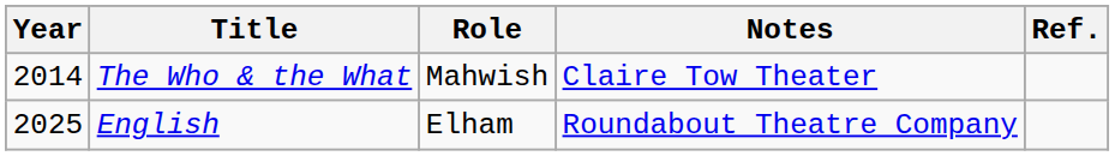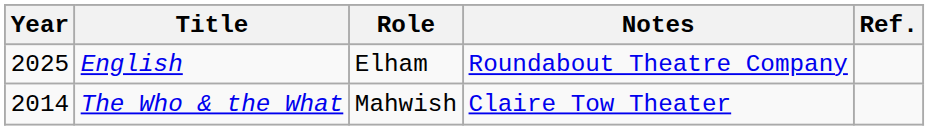 <table class="wikitable sortable">
 <tr>
 <th>Year</th>
 <th>Title</th>
 <th>Role</th>
 <th class="unsortable">Notes</th>
 <th class="unsortable">Ref.</th>
 </tr>
 <tr>
+<td>2025</td>
+<td><em><a href='#'>English</a></em></td>
+<td>Elham</td>
+<td><a href='#'>Roundabout Theatre Company</a></td>
+<td></td>
+</tr>
+<tr>
 <td>2014</td>
 <td><em><a href='#'>The Who & the What</a></em></td>
 <td>Mahwish</td>
 <td><a href='#'>Claire Tow Theater</a></td>
 <td></td>
 </tr>
-<tr>
-<td>2025</td>
-<td><em><a href='#'>English</a></em></td>
-<td>Elham</td>
-<td><a href='#'>Roundabout Theatre Company</a></td>
-<td></td>
-</tr>
 </table>
